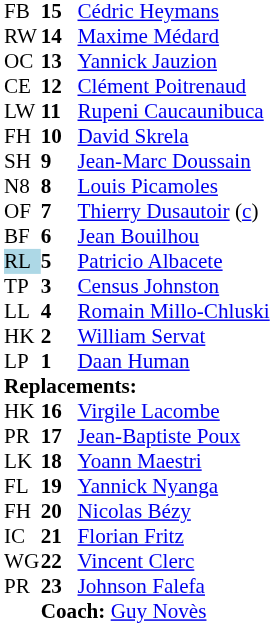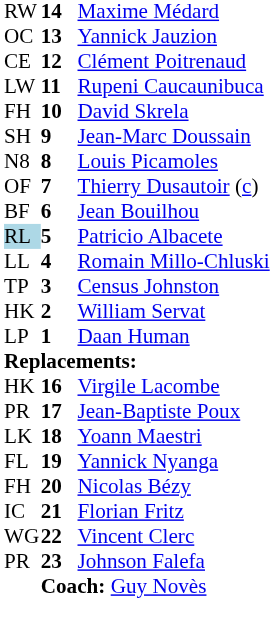 <table style="font-size: 90%" cellspacing="0" cellpadding="0">
 <tr>
 <th width="25"></th>
 <th width="25"></th>
-</tr>
-<tr>
-<td>FB</td>
-<td><strong>15</strong></td>
-<td> <a href='#'>Cédric Heymans</a></td>
-<td></td>
 </tr>
 <tr>
 <td>RW</td>
 <td><strong>14</strong></td>
 <td> <a href='#'>Maxime Médard</a></td>
 </tr>
 <tr>
 <td>OC</td>
 <td><strong>13</strong></td>
 <td> <a href='#'>Yannick Jauzion</a></td>
 <td></td>
 </tr>
 <tr>
 <td>CE</td>
 <td><strong>12</strong></td>
 <td> <a href='#'>Clément Poitrenaud</a></td>
 </tr>
 <tr>
 <td>LW</td>
 <td><strong>11</strong></td>
 <td> <a href='#'>Rupeni Caucaunibuca</a></td>
 <td></td>
 </tr>
 <tr>
 <td>FH</td>
 <td><strong>10</strong></td>
 <td> <a href='#'>David Skrela</a></td>
 <td></td>
 </tr>
 <tr>
 <td>SH</td>
 <td><strong>9</strong></td>
 <td> <a href='#'>Jean-Marc Doussain</a></td>
 </tr>
 <tr>
 <td>N8</td>
 <td><strong>8</strong></td>
 <td> <a href='#'>Louis Picamoles</a></td>
 </tr>
 <tr>
 <td>OF</td>
 <td><strong>7</strong></td>
 <td> <a href='#'>Thierry Dusautoir</a> (<a href='#'>c</a>)</td>
 </tr>
 <tr>
 <td>BF</td>
 <td><strong>6</strong></td>
 <td> <a href='#'>Jean Bouilhou</a></td>
 <td></td>
 </tr>
 <tr>
 <td style="background: lightblue;">RL</td>
 <td><strong>5</strong></td>
 <td> <a href='#'>Patricio Albacete</a></td>
 </tr>
 <tr>
+<td>LL</td>
+<td><strong>4</strong></td>
+<td> <a href='#'>Romain Millo-Chluski</a></td>
+<td></td>
+</tr>
+<tr>
 <td>TP</td>
 <td><strong>3</strong></td>
 <td> <a href='#'>Census Johnston</a></td>
-<td></td>
-</tr>
-<tr>
-<td>LL</td>
-<td><strong>4</strong></td>
-<td> <a href='#'>Romain Millo-Chluski</a></td>
 <td></td>
 </tr>
 <tr>
 <td>HK</td>
 <td><strong>2</strong></td>
 <td> <a href='#'>William Servat</a></td>
 <td></td>
 </tr>
 <tr>
 <td>LP</td>
 <td><strong>1</strong></td>
 <td> <a href='#'>Daan Human</a></td>
 <td></td>
 </tr>
 <tr>
 <td colspan=3><strong>Replacements:</strong></td>
 </tr>
 <tr>
 <td>HK</td>
 <td><strong>16</strong></td>
 <td> <a href='#'>Virgile Lacombe</a></td>
 <td></td>
 </tr>
 <tr>
 <td>PR</td>
 <td><strong>17</strong></td>
 <td> <a href='#'>Jean-Baptiste Poux</a></td>
 <td></td>
 </tr>
 <tr>
 <td>LK</td>
 <td><strong>18</strong></td>
 <td> <a href='#'>Yoann Maestri</a></td>
 <td></td>
 </tr>
 <tr>
 <td>FL</td>
 <td><strong>19</strong></td>
 <td> <a href='#'>Yannick Nyanga</a></td>
 <td></td>
 </tr>
 <tr>
 <td>FH</td>
 <td><strong>20</strong></td>
 <td> <a href='#'>Nicolas Bézy</a></td>
 <td></td>
 </tr>
 <tr>
 <td>IC</td>
 <td><strong>21</strong></td>
 <td> <a href='#'>Florian Fritz</a></td>
 <td></td>
 </tr>
 <tr>
 <td>WG</td>
 <td><strong>22</strong></td>
 <td> <a href='#'>Vincent Clerc</a></td>
 <td></td>
 </tr>
 <tr>
 <td>PR</td>
 <td><strong>23</strong></td>
 <td> <a href='#'>Johnson Falefa</a></td>
 <td></td>
 </tr>
 <tr>
 <td></td>
 <td colspan=3><strong>Coach:</strong>  <a href='#'>Guy Novès</a></td>
 </tr>
 <tr>
 <td colspan="4"></td>
 </tr>
 </table>
